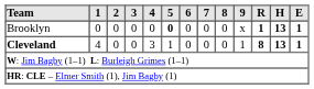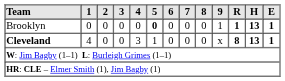 <table border=1 cellspacing=0 width=425 style="margin-left:3em;">
 <tr style="text-align:center; background-color:#e6e6e6;">
 <th align=left width=125>Team</th>
 <th width=25>1</th>
 <th width=25>2</th>
 <th width=25>3</th>
 <th width=25>4</th>
 <th width=25>5</th>
 <th width=25>6</th>
 <th width=25>7</th>
 <th width=25>8</th>
 <th width=25>9</th>
 <th width=25>R</th>
 <th width=25>H</th>
 <th width=25>E</th>
 </tr>
 <tr style="text-align:center;">
 <td align=left>Brooklyn</td>
 <td>0</td>
 <td>0</td>
 <td>0</td>
 <td>0</td>
 <td><strong>0</strong></td>
 <td>0</td>
 <td>0</td>
 <td>0</td>
-<td>x</td>
+<td>1</td>
 <td><strong>1</strong></td>
 <td><strong>13</strong></td>
 <td><strong>1</strong></td>
 </tr>
 <tr style="text-align:center;">
 <td align=left><strong>Cleveland</strong></td>
 <td>4</td>
 <td>0</td>
 <td>0</td>
 <td>3</td>
 <td>1</td>
 <td>0</td>
 <td>0</td>
 <td>0</td>
-<td>1</td>
+<td>x</td>
 <td><strong>8</strong></td>
 <td><strong>13</strong></td>
 <td><strong>1</strong></td>
 </tr>
 <tr style="text-align:left;">
 <td colspan=13><small><strong>W</strong>: <a href='#'>Jim Bagby</a> (1–1)  <strong>L</strong>: <a href='#'>Burleigh Grimes</a> (1–1)</small></td>
 </tr>
 <tr style="text-align:left;">
 <td colspan=18><small><strong>HR</strong>: <strong>CLE</strong> – <a href='#'>Elmer Smith</a> (1), <a href='#'>Jim Bagby</a> (1)</small></td>
 </tr>
 </table>
